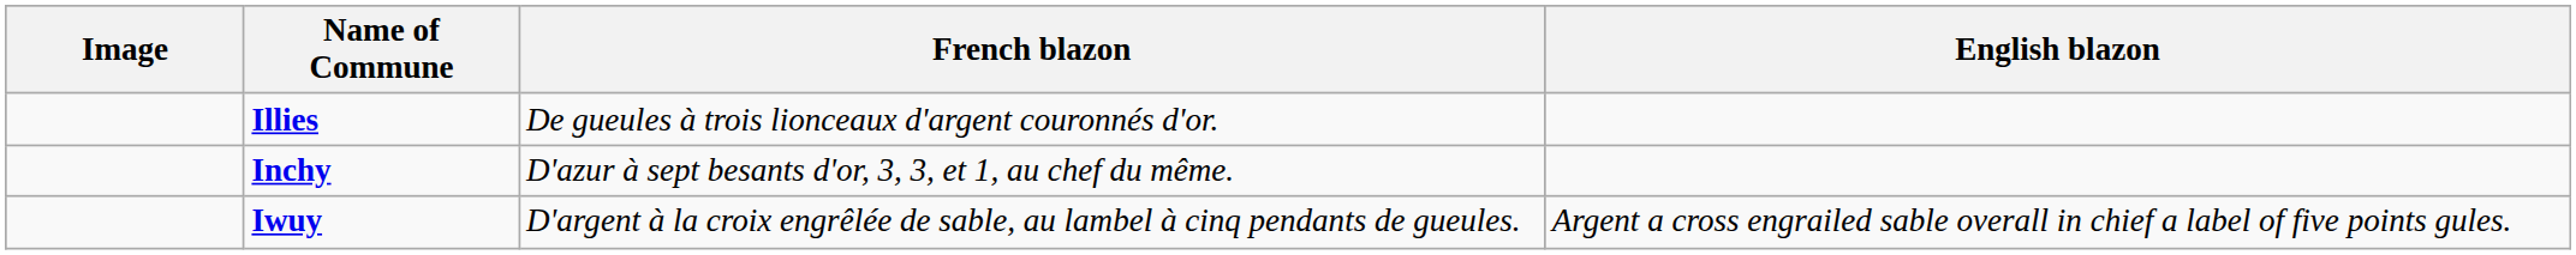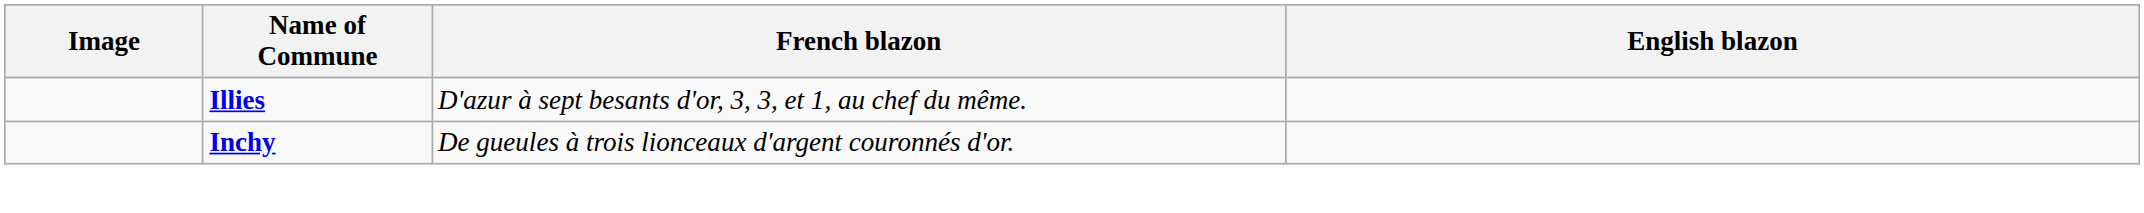 <table class="wikitable" width="100%">
 <tr>
 <th width="110">Image</th>
 <th>Name of Commune</th>
 <th width="40%">French blazon</th>
 <th width="40%">English blazon</th>
 </tr>
 <tr valign=top>
 <td align=center></td>
 <td><strong><a href='#'>Illies</a></strong></td>
-<td><em>De gueules à trois lionceaux d'argent couronnés d'or.</em></td>
+<td><em>D'azur à sept besants d'or, 3, 3, et 1, au chef du même.</em></td>
 <td></td>
 </tr>
 <tr valign=top>
 <td align=center></td>
 <td><strong><a href='#'>Inchy</a></strong></td>
-<td><em>D'azur à sept besants d'or, 3, 3, et 1, au chef du même.</em></td>
+<td><em>De gueules à trois lionceaux d'argent couronnés d'or.</em></td>
 <td></td>
 </tr>
-<tr valign=top>
-<td align=center></td>
-<td><strong><a href='#'>Iwuy</a></strong></td>
-<td><em> D'argent à la croix engrêlée de sable, au lambel à cinq pendants de gueules.</em></td>
-<td><em>Argent a cross engrailed sable overall in chief a label of five points gules.</em></td>
-</tr>
 </table>
